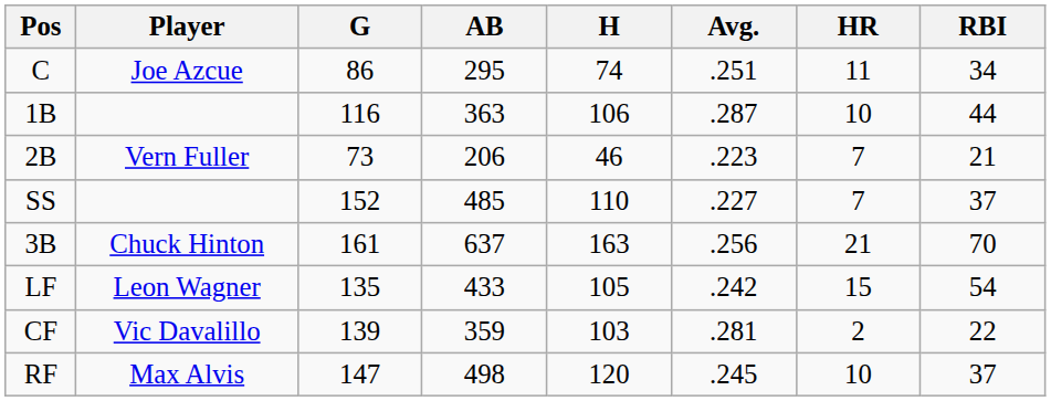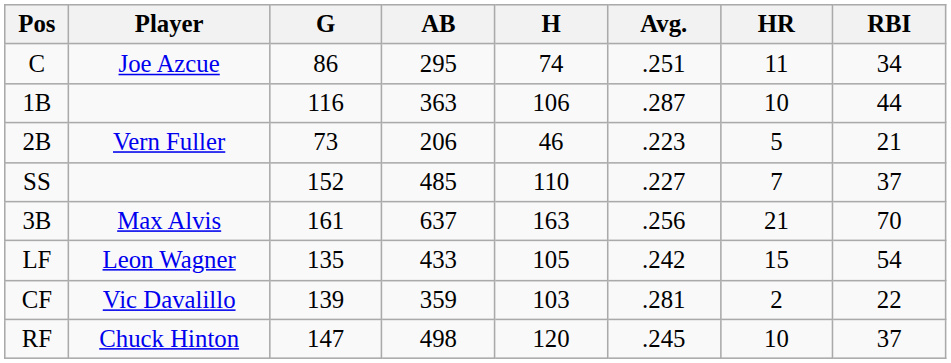 <table class="wikitable sortable">
 <tr>
 <th bgcolor="#DDDDFF" width="5%">Pos</th>
 <th bgcolor="#DDDDFF" width="16%">Player</th>
 <th bgcolor="#DDDDFF" width="9%">G</th>
 <th bgcolor="#DDDDFF" width="9%">AB</th>
 <th bgcolor="#DDDDFF" width="9%">H</th>
 <th bgcolor="#DDDDFF" width="9%">Avg.</th>
 <th bgcolor="#DDDDFF" width="9%">HR</th>
 <th bgcolor="#DDDDFF" width="9%">RBI</th>
 </tr>
 <tr align="center">
 <td>C</td>
 <td><a href='#'>Joe Azcue</a></td>
 <td>86</td>
 <td>295</td>
 <td>74</td>
 <td>.251</td>
 <td>11</td>
 <td>34</td>
 </tr>
 <tr align="center">
 <td>1B</td>
 <td></td>
 <td>116</td>
 <td>363</td>
 <td>106</td>
 <td>.287</td>
 <td>10</td>
 <td>44</td>
 </tr>
 <tr align="center">
 <td>2B</td>
 <td><a href='#'>Vern Fuller</a></td>
 <td>73</td>
 <td>206</td>
 <td>46</td>
 <td>.223</td>
-<td>7</td>
+<td>5</td>
 <td>21</td>
 </tr>
 <tr align="center">
 <td>SS</td>
 <td></td>
 <td>152</td>
 <td>485</td>
 <td>110</td>
 <td>.227</td>
 <td>7</td>
 <td>37</td>
 </tr>
 <tr align="center">
 <td>3B</td>
-<td><a href='#'>Chuck Hinton</a></td>
+<td><a href='#'>Max Alvis</a></td>
 <td>161</td>
 <td>637</td>
 <td>163</td>
 <td>.256</td>
 <td>21</td>
 <td>70</td>
 </tr>
 <tr align="center">
 <td>LF</td>
 <td><a href='#'>Leon Wagner</a></td>
 <td>135</td>
 <td>433</td>
 <td>105</td>
 <td>.242</td>
 <td>15</td>
 <td>54</td>
 </tr>
 <tr align="center">
 <td>CF</td>
 <td><a href='#'>Vic Davalillo</a></td>
 <td>139</td>
 <td>359</td>
 <td>103</td>
 <td>.281</td>
 <td>2</td>
 <td>22</td>
 </tr>
 <tr align="center">
 <td>RF</td>
-<td><a href='#'>Max Alvis</a></td>
+<td><a href='#'>Chuck Hinton</a></td>
 <td>147</td>
 <td>498</td>
 <td>120</td>
 <td>.245</td>
 <td>10</td>
 <td>37</td>
 </tr>
 </table>
